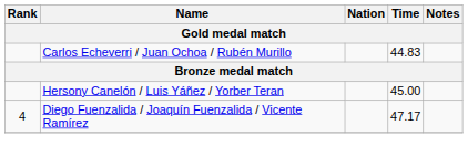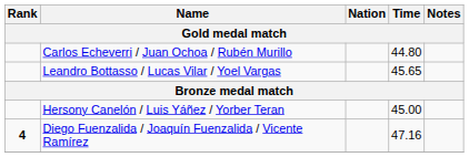 <table class="wikitable" style="text-align:center">
 <tr>
 <th>Rank</th>
 <th>Name</th>
 <th>Nation</th>
 <th>Time</th>
 <th>Notes</th>
 </tr>
 <tr>
 <th colspan="5">Gold medal match</th>
 </tr>
 <tr>
 <td></td>
 <td align=left><a href='#'>Carlos Echeverri</a> / <a href='#'>Juan Ochoa</a> / <a href='#'>Rubén Murillo</a></td>
 <td align=left></td>
-<td>44.83</td>
+<td>44.80</td>
+<td></td>
+</tr>
+<tr>
+<td></td>
+<td align=left><a href='#'>Leandro Bottasso</a> / <a href='#'>Lucas Vilar</a> / <a href='#'>Yoel Vargas</a></td>
+<td align=left></td>
+<td>45.65</td>
 <td></td>
 </tr>
 <tr>
 <th colspan="5">Bronze medal match</th>
 </tr>
 <tr>
 <td></td>
 <td align=left><a href='#'>Hersony Canelón</a> / <a href='#'>Luis Yáñez</a> / <a href='#'>Yorber Teran</a></td>
 <td align=left></td>
 <td>45.00</td>
 <td></td>
 </tr>
 <tr>
-<td>4</td>
+<td><strong>4</strong></td>
 <td align=left><a href='#'>Diego Fuenzalida</a> / <a href='#'>Joaquín Fuenzalida</a> / <a href='#'>Vicente Ramírez</a></td>
 <td align=left></td>
-<td>47.17</td>
+<td>47.16</td>
 <td></td>
 </tr>
 <tr>
 </tr>
 </table>
